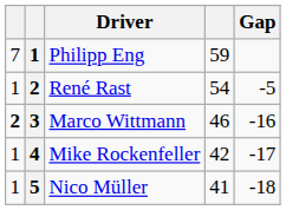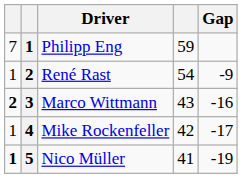 <table class="wikitable" style="font-size: 90%;">
 <tr>
 <th></th>
 <th></th>
 <th>Driver</th>
 <th></th>
 <th>Gap</th>
 </tr>
 <tr>
 <td align="left"> 7</td>
 <th>1</th>
 <td> <a href='#'>Philipp Eng</a></td>
 <td align="right">59</td>
 <td align="right"></td>
 </tr>
 <tr>
 <td align="left"> 1</td>
 <th>2</th>
 <td> <a href='#'>René Rast</a></td>
 <td align="right">54</td>
-<td align="right">-5</td>
+<td align="right">-9</td>
 </tr>
 <tr>
 <td align="left"><strong> 2</strong></td>
 <th>3</th>
 <td> <a href='#'>Marco Wittmann</a></td>
-<td align="right">46</td>
+<td align="right">43</td>
 <td align="right">-16</td>
 </tr>
 <tr>
 <td align="left"> 1</td>
 <th>4</th>
 <td> <a href='#'>Mike Rockenfeller</a></td>
 <td align="right">42</td>
 <td align="right">-17</td>
 </tr>
 <tr>
-<td align="left"> 1</td>
+<td align="left"><strong> 1</strong></td>
 <th>5</th>
 <td> <a href='#'>Nico Müller</a></td>
 <td align="right">41</td>
-<td align="right">-18</td>
+<td align="right">-19</td>
 </tr>
 </table>
